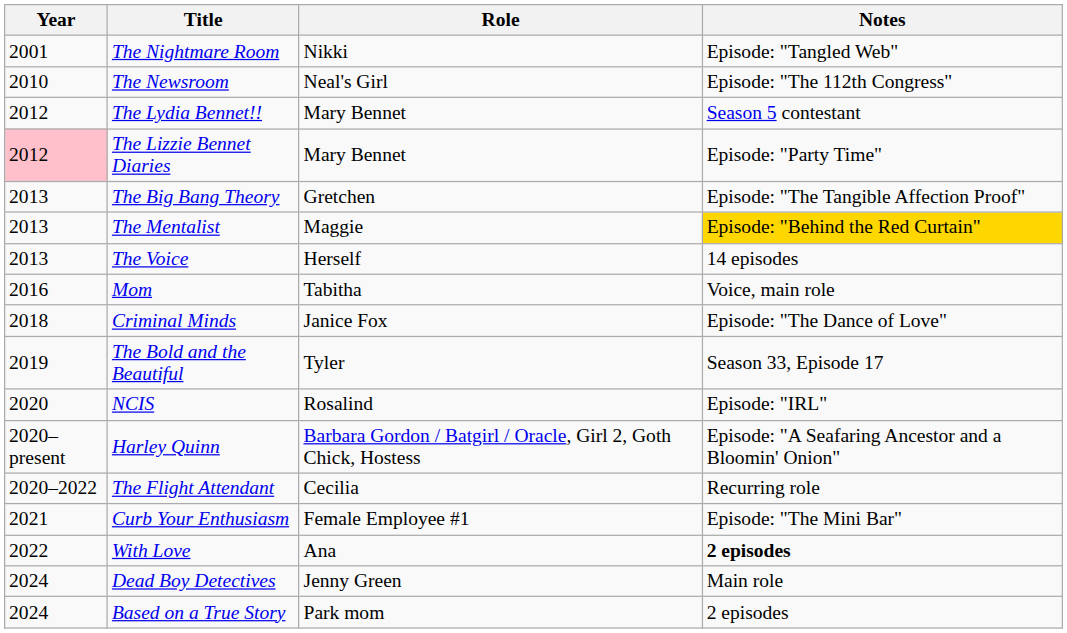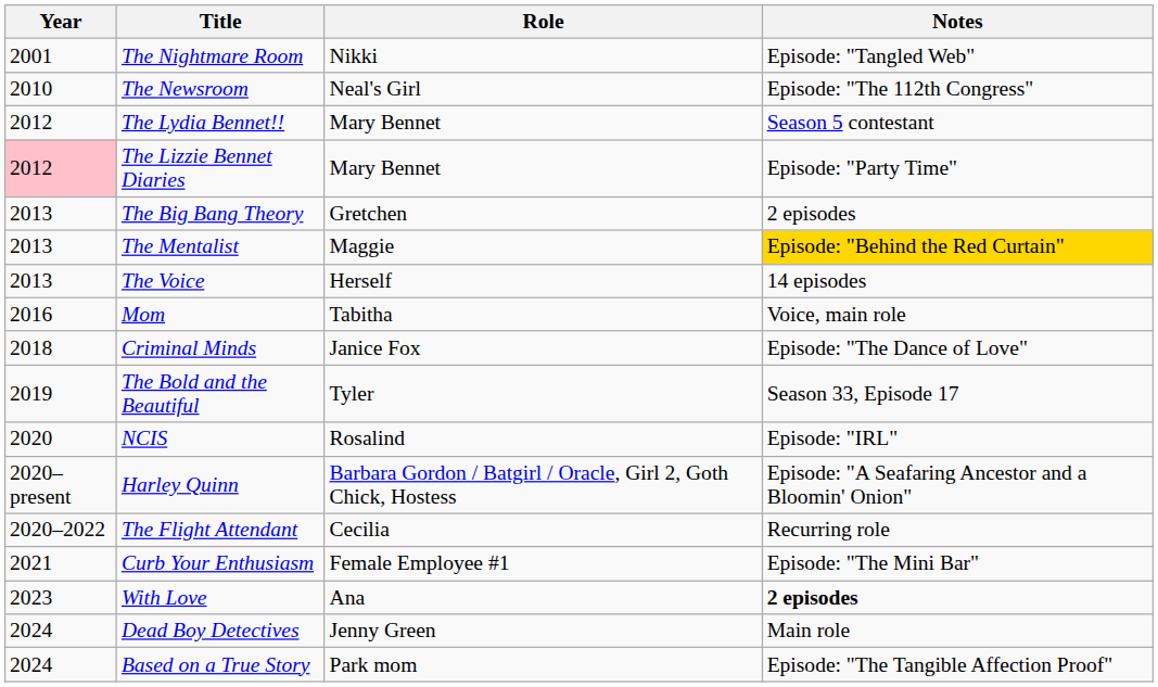 <table class="wikitable sortable">
 <tr>
 <th>Year</th>
 <th>Title</th>
 <th>Role</th>
 <th class="unsortable">Notes</th>
 </tr>
 <tr>
 <td>2001</td>
 <td><em><a href='#'>The Nightmare Room</a></em></td>
 <td>Nikki</td>
 <td>Episode: "Tangled Web"</td>
 </tr>
 <tr>
 <td>2010</td>
 <td><em><a href='#'>The Newsroom</a></em></td>
 <td>Neal's Girl</td>
 <td>Episode: "The 112th Congress"</td>
 </tr>
 <tr>
 <td>2012</td>
 <td><em><a href='#'>The Lydia Bennet!!</a></em></td>
 <td>Mary Bennet</td>
 <td><a href='#'>Season 5</a> contestant</td>
 </tr>
 <tr>
 <td style="background: pink;">2012</td>
 <td><em><a href='#'>The Lizzie Bennet Diaries</a></em></td>
 <td>Mary Bennet</td>
 <td>Episode: "Party Time"</td>
 </tr>
 <tr>
 <td>2013</td>
 <td><em><a href='#'>The Big Bang Theory</a></em></td>
 <td>Gretchen</td>
-<td>Episode: "The Tangible Affection Proof"</td>
+<td>2 episodes</td>
 </tr>
 <tr>
 <td>2013</td>
 <td><em><a href='#'>The Mentalist</a></em></td>
 <td>Maggie</td>
 <td style="background: gold;">Episode: "Behind the Red Curtain"</td>
 </tr>
 <tr>
 <td>2013</td>
 <td><em><a href='#'>The Voice</a></em></td>
 <td>Herself</td>
 <td>14 episodes</td>
 </tr>
 <tr>
 <td>2016</td>
 <td><em><a href='#'>Mom</a></em></td>
 <td>Tabitha</td>
 <td>Voice, main role</td>
 </tr>
 <tr>
 <td>2018</td>
 <td><em><a href='#'>Criminal Minds</a></em></td>
 <td>Janice Fox</td>
 <td>Episode: "The Dance of Love"</td>
 </tr>
 <tr>
 <td>2019</td>
 <td><em><a href='#'>The Bold and the Beautiful</a></em></td>
 <td>Tyler</td>
 <td>Season 33, Episode 17</td>
 </tr>
 <tr>
 <td>2020</td>
 <td><em><a href='#'>NCIS</a></em></td>
 <td>Rosalind</td>
 <td>Episode: "IRL"</td>
 </tr>
 <tr>
 <td>2020–present</td>
 <td><em><a href='#'>Harley Quinn</a></em></td>
 <td><a href='#'>Barbara Gordon / Batgirl / Oracle</a>, Girl 2, Goth Chick, Hostess</td>
 <td>Episode: "A Seafaring Ancestor and a Bloomin' Onion"</td>
 </tr>
 <tr>
 <td>2020–2022</td>
 <td><em><a href='#'>The Flight Attendant</a></em></td>
 <td>Cecilia</td>
 <td>Recurring role</td>
 </tr>
 <tr>
 <td>2021</td>
 <td><em><a href='#'>Curb Your Enthusiasm</a></em></td>
 <td>Female Employee #1</td>
 <td>Episode: "The Mini Bar"</td>
 </tr>
 <tr>
-<td>2022</td>
+<td>2023</td>
 <td><em><a href='#'>With Love</a></em></td>
 <td>Ana</td>
 <td><strong>2 episodes</strong></td>
 </tr>
 <tr>
 <td>2024</td>
 <td><em><a href='#'>Dead Boy Detectives</a></em></td>
 <td>Jenny Green</td>
 <td>Main role</td>
 </tr>
 <tr>
 <td>2024</td>
 <td><em><a href='#'>Based on a True Story</a></em></td>
 <td>Park mom</td>
-<td>2 episodes</td>
+<td>Episode: "The Tangible Affection Proof"</td>
 </tr>
 </table>
